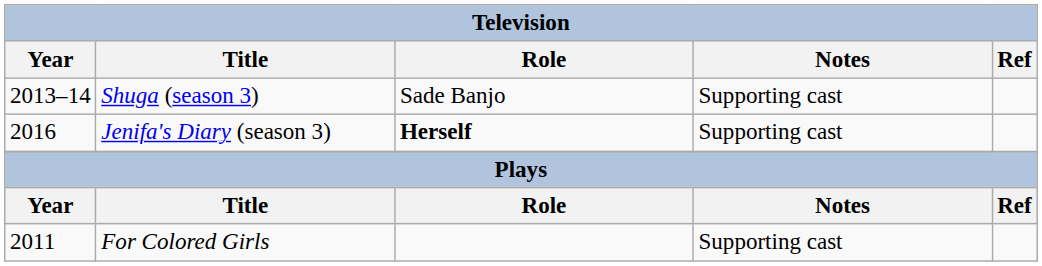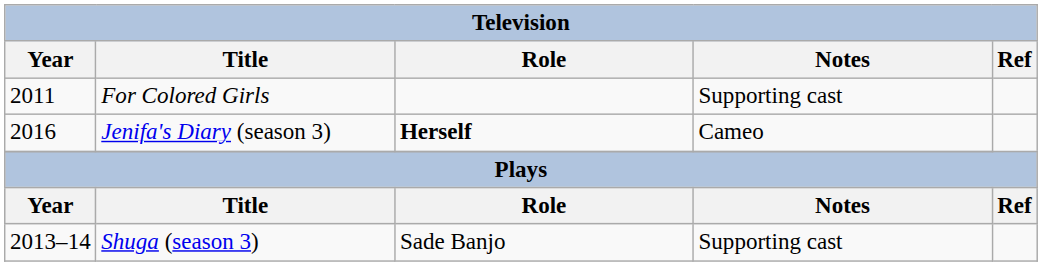 <table class="wikitable">
 <tr>
 <th colspan="5" style="background: LightSteelBlue;">Television</th>
 </tr>
 <tr>
 <th>Year</th>
 <th width="200">Title</th>
 <th width="200">Role</th>
 <th width="200">Notes</th>
 <th>Ref</th>
 </tr>
 <tr>
-<td>2013–14</td>
-<td><em><a href='#'>Shuga</a></em> (<a href='#'>season 3</a>)</td>
-<td>Sade Banjo</td>
+<td>2011</td>
+<td><em>For Colored Girls</em></td>
+<td></td>
 <td>Supporting cast</td>
 <td></td>
 </tr>
 <tr>
 <td>2016</td>
 <td><em><a href='#'>Jenifa's Diary</a></em> (season 3)</td>
 <td><strong>Herself</strong></td>
-<td>Supporting cast</td>
+<td>Cameo</td>
 </tr>
 <tr>
 </tr>
 <tr style="background:#CCCCC;">
 </tr>
 <tr style="background:#ccc; text-align:center;">
 <th colspan="5" style="background: LightSteelBlue;">Plays</th>
 </tr>
 <tr style="background:#ccc; text-align:center;">
 <th>Year</th>
 <th width="200">Title</th>
 <th width="200">Role</th>
 <th width="200">Notes</th>
 <th>Ref</th>
 </tr>
 <tr>
-<td>2011</td>
-<td><em>For Colored Girls</em></td>
-<td></td>
+<td>2013–14</td>
+<td><em><a href='#'>Shuga</a></em> (<a href='#'>season 3</a>)</td>
+<td>Sade Banjo</td>
 <td>Supporting cast</td>
 <td></td>
 </tr>
 </table>
